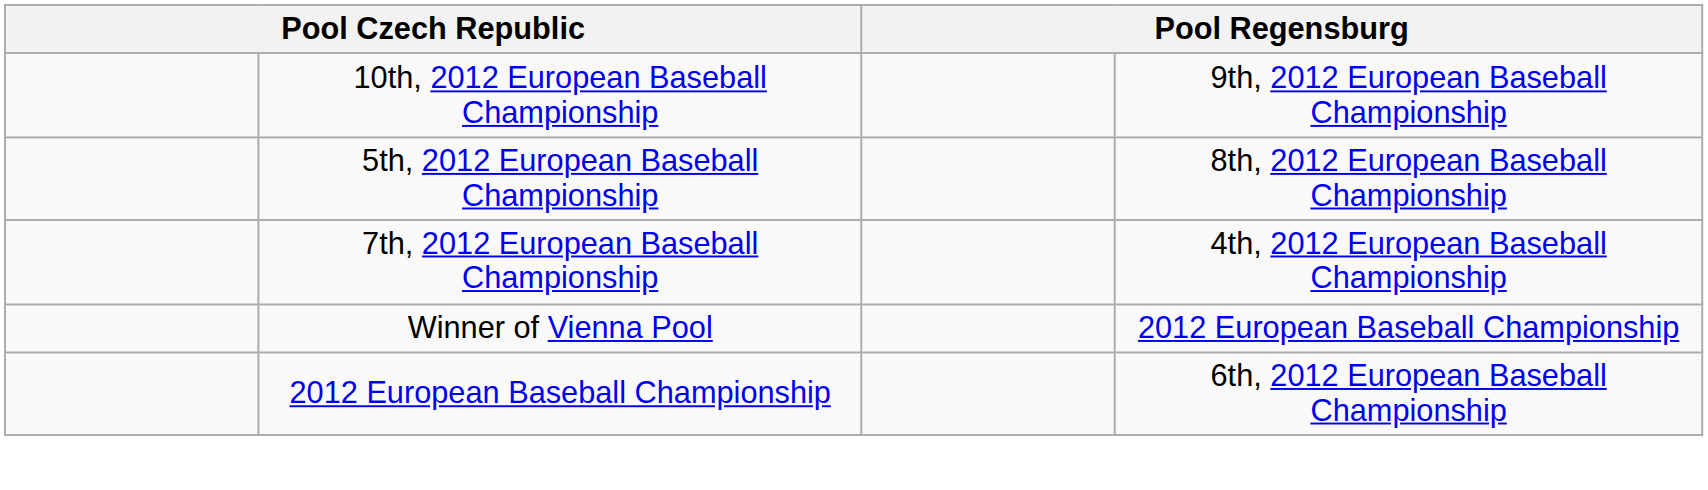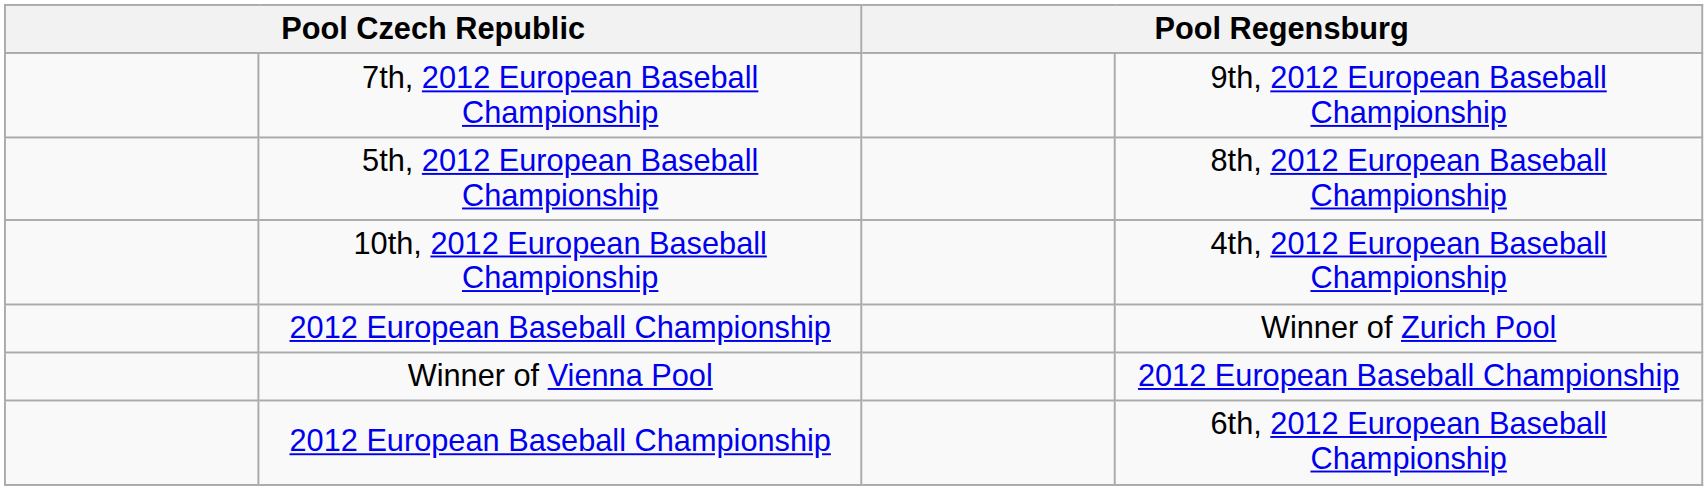 <table class="wikitable" width=70%>
 <tr>
 <th colspan=2>Pool Czech Republic</th>
 <th colspan=2>Pool Regensburg</th>
 </tr>
 <tr align=center>
 <td width=125px></td>
-<td>10th, <a href='#'>2012 European Baseball Championship</a></td>
+<td>7th, <a href='#'>2012 European Baseball Championship</a></td>
 <td width=125px></td>
 <td>9th, <a href='#'>2012 European Baseball Championship</a></td>
 </tr>
 <tr align=center>
 <td></td>
 <td>5th, <a href='#'>2012 European Baseball Championship</a></td>
 <td></td>
 <td>8th, <a href='#'>2012 European Baseball Championship</a></td>
 </tr>
 <tr align=center>
 <td></td>
-<td>7th, <a href='#'>2012 European Baseball Championship</a></td>
+<td>10th, <a href='#'>2012 European Baseball Championship</a></td>
 <td></td>
 <td>4th, <a href='#'>2012 European Baseball Championship</a></td>
+</tr>
+<tr align=center>
+<td></td>
+<td> <a href='#'>2012 European Baseball Championship</a></td>
+<td></td>
+<td>Winner of <a href='#'>Zurich Pool</a></td>
 </tr>
 <tr align=center>
 <td></td>
 <td>Winner of <a href='#'>Vienna Pool</a></td>
 <td></td>
 <td> <a href='#'>2012 European Baseball Championship</a></td>
 </tr>
 <tr align=center>
 <td></td>
 <td> <a href='#'>2012 European Baseball Championship</a></td>
 <td></td>
 <td>6th, <a href='#'>2012 European Baseball Championship</a></td>
 </tr>
 </table>
